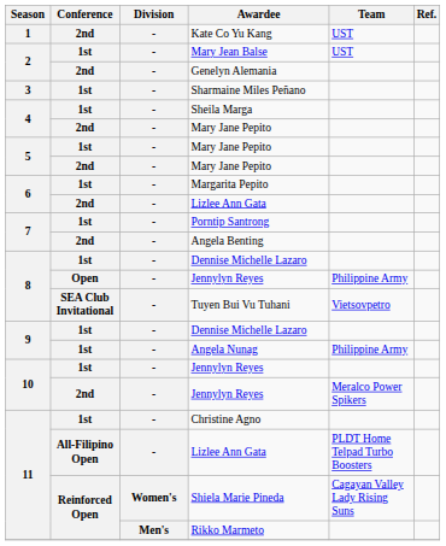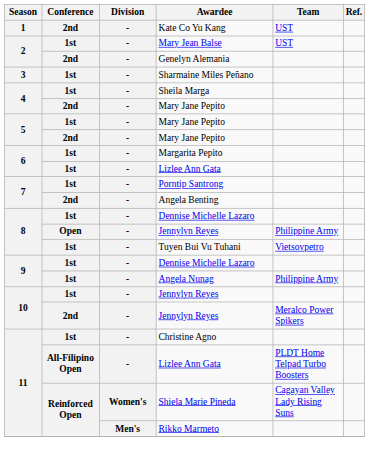 <table class="wikitable" style="font-size:90%;">
 <tr>
 <th width="50">Season</th>
 <th width="80">Conference</th>
 <th width="80">Division</th>
 <th width="170">Awardee</th>
 <th width="100">Team</th>
 <th width="20">Ref.</th>
 </tr>
 <tr>
 <th>1</th>
 <th>2nd</th>
 <th>-</th>
 <td> Kate Co Yu Kang</td>
 <td> <a href='#'>UST</a></td>
 <td></td>
 </tr>
 <tr>
 <th rowspan="2">2</th>
 <th>1st</th>
 <th>-</th>
 <td> <a href='#'>Mary Jean Balse</a></td>
 <td> <a href='#'>UST</a></td>
 <td></td>
 </tr>
 <tr>
 <th>2nd</th>
 <th>-</th>
 <td> Genelyn Alemania</td>
 <td></td>
 <td></td>
 </tr>
 <tr>
 <th>3</th>
 <th>1st</th>
 <th>-</th>
 <td> Sharmaine Miles Peñano</td>
 <td></td>
 <td></td>
 </tr>
 <tr>
 <th rowspan="2">4</th>
 <th>1st</th>
 <th>-</th>
 <td> Sheila Marga</td>
 <td></td>
 <td></td>
 </tr>
 <tr>
 <th>2nd</th>
 <th>-</th>
 <td> Mary Jane Pepito</td>
 <td></td>
 <td></td>
 </tr>
 <tr>
 <th rowspan="2">5</th>
 <th>1st</th>
 <th>-</th>
 <td> Mary Jane Pepito</td>
 <td></td>
 <td></td>
 </tr>
 <tr>
 <th>2nd</th>
 <th>-</th>
 <td> Mary Jane Pepito</td>
 <td></td>
 <td></td>
 </tr>
 <tr>
 <th rowspan="2">6</th>
 <th>1st</th>
 <th>-</th>
 <td> Margarita Pepito</td>
 <td></td>
 <td></td>
 </tr>
 <tr>
-<th>2nd</th>
+<th>1st</th>
 <th>-</th>
 <td> <a href='#'>Lizlee Ann Gata</a></td>
 <td></td>
 <td></td>
 </tr>
 <tr>
 <th rowspan="2">7</th>
 <th>1st</th>
 <th>-</th>
 <td> <a href='#'>Porntip Santrong</a></td>
 <td></td>
 <td></td>
 </tr>
 <tr>
 <th>2nd</th>
 <th>-</th>
 <td> Angela Benting</td>
 <td></td>
 <td align="center"></td>
 </tr>
 <tr>
 <th rowspan="3">8</th>
 <th>1st</th>
 <th>-</th>
 <td> <a href='#'>Dennise Michelle Lazaro</a></td>
 <td><strong></strong></td>
 <td align="center"></td>
 </tr>
 <tr>
 <th>Open</th>
 <th>-</th>
 <td> <a href='#'>Jennylyn Reyes</a></td>
 <td> <a href='#'>Philippine Army</a></td>
 <td align="center"></td>
 </tr>
 <tr>
-<th>SEA Club Invitational</th>
+<th>1st</th>
 <th>-</th>
 <td> Tuyen Bui Vu Tuhani</td>
 <td> <a href='#'>Vietsovpetro</a></td>
 <td align="center"></td>
 </tr>
 <tr>
 <th rowspan="2">9</th>
 <th>1st</th>
 <th>-</th>
 <td> <a href='#'>Dennise Michelle Lazaro</a></td>
 <td><strong></strong></td>
 <td></td>
 </tr>
 <tr>
 <th>1st</th>
 <th>-</th>
 <td> <a href='#'>Angela Nunag</a></td>
 <td> <a href='#'>Philippine Army</a></td>
 <td></td>
 </tr>
 <tr>
 <th rowspan="2">10</th>
 <th>1st</th>
 <th>-</th>
 <td> <a href='#'>Jennylyn Reyes</a></td>
 <td></td>
 <td></td>
 </tr>
 <tr>
 <th>2nd</th>
 <th>-</th>
 <td> <a href='#'>Jennylyn Reyes</a></td>
 <td> <a href='#'>Meralco Power Spikers</a></td>
 <td></td>
 </tr>
 <tr>
 <th rowspan="4">11</th>
 <th>1st</th>
 <th>-</th>
 <td> Christine Agno</td>
 <td></td>
 <td></td>
 </tr>
 <tr>
 <th>All-Filipino Open</th>
 <th>-</th>
 <td> <a href='#'>Lizlee Ann Gata</a></td>
 <td> <a href='#'>PLDT Home Telpad Turbo Boosters</a></td>
 <td></td>
 </tr>
 <tr>
 <th rowspan="2">Reinforced Open</th>
 <th>Women's</th>
 <td> <a href='#'>Shiela Marie Pineda</a></td>
 <td><a href='#'>Cagayan Valley Lady Rising Suns</a></td>
 <td></td>
 </tr>
 <tr>
 <th>Men's</th>
 <td> <a href='#'>Rikko Marmeto</a></td>
 <td></td>
 <td></td>
 </tr>
 <tr>
 </tr>
 </table>
